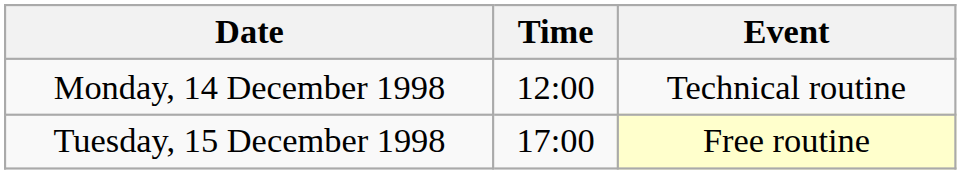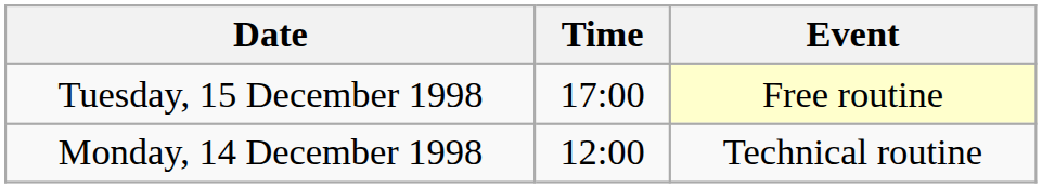 <table class = "wikitable" style="text-align:center;">
 <tr>
 <th width=220>Date</th>
 <th width=50>Time</th>
 <th width=150>Event</th>
 </tr>
 <tr>
+<td>Tuesday, 15 December 1998</td>
+<td>17:00</td>
+<td bgcolor=ffffcc>Free routine</td>
+</tr>
+<tr>
 <td>Monday, 14 December 1998</td>
 <td>12:00</td>
 <td>Technical routine</td>
 </tr>
-<tr>
-<td>Tuesday, 15 December 1998</td>
-<td>17:00</td>
-<td bgcolor=ffffcc>Free routine</td>
-</tr>
 </table>
